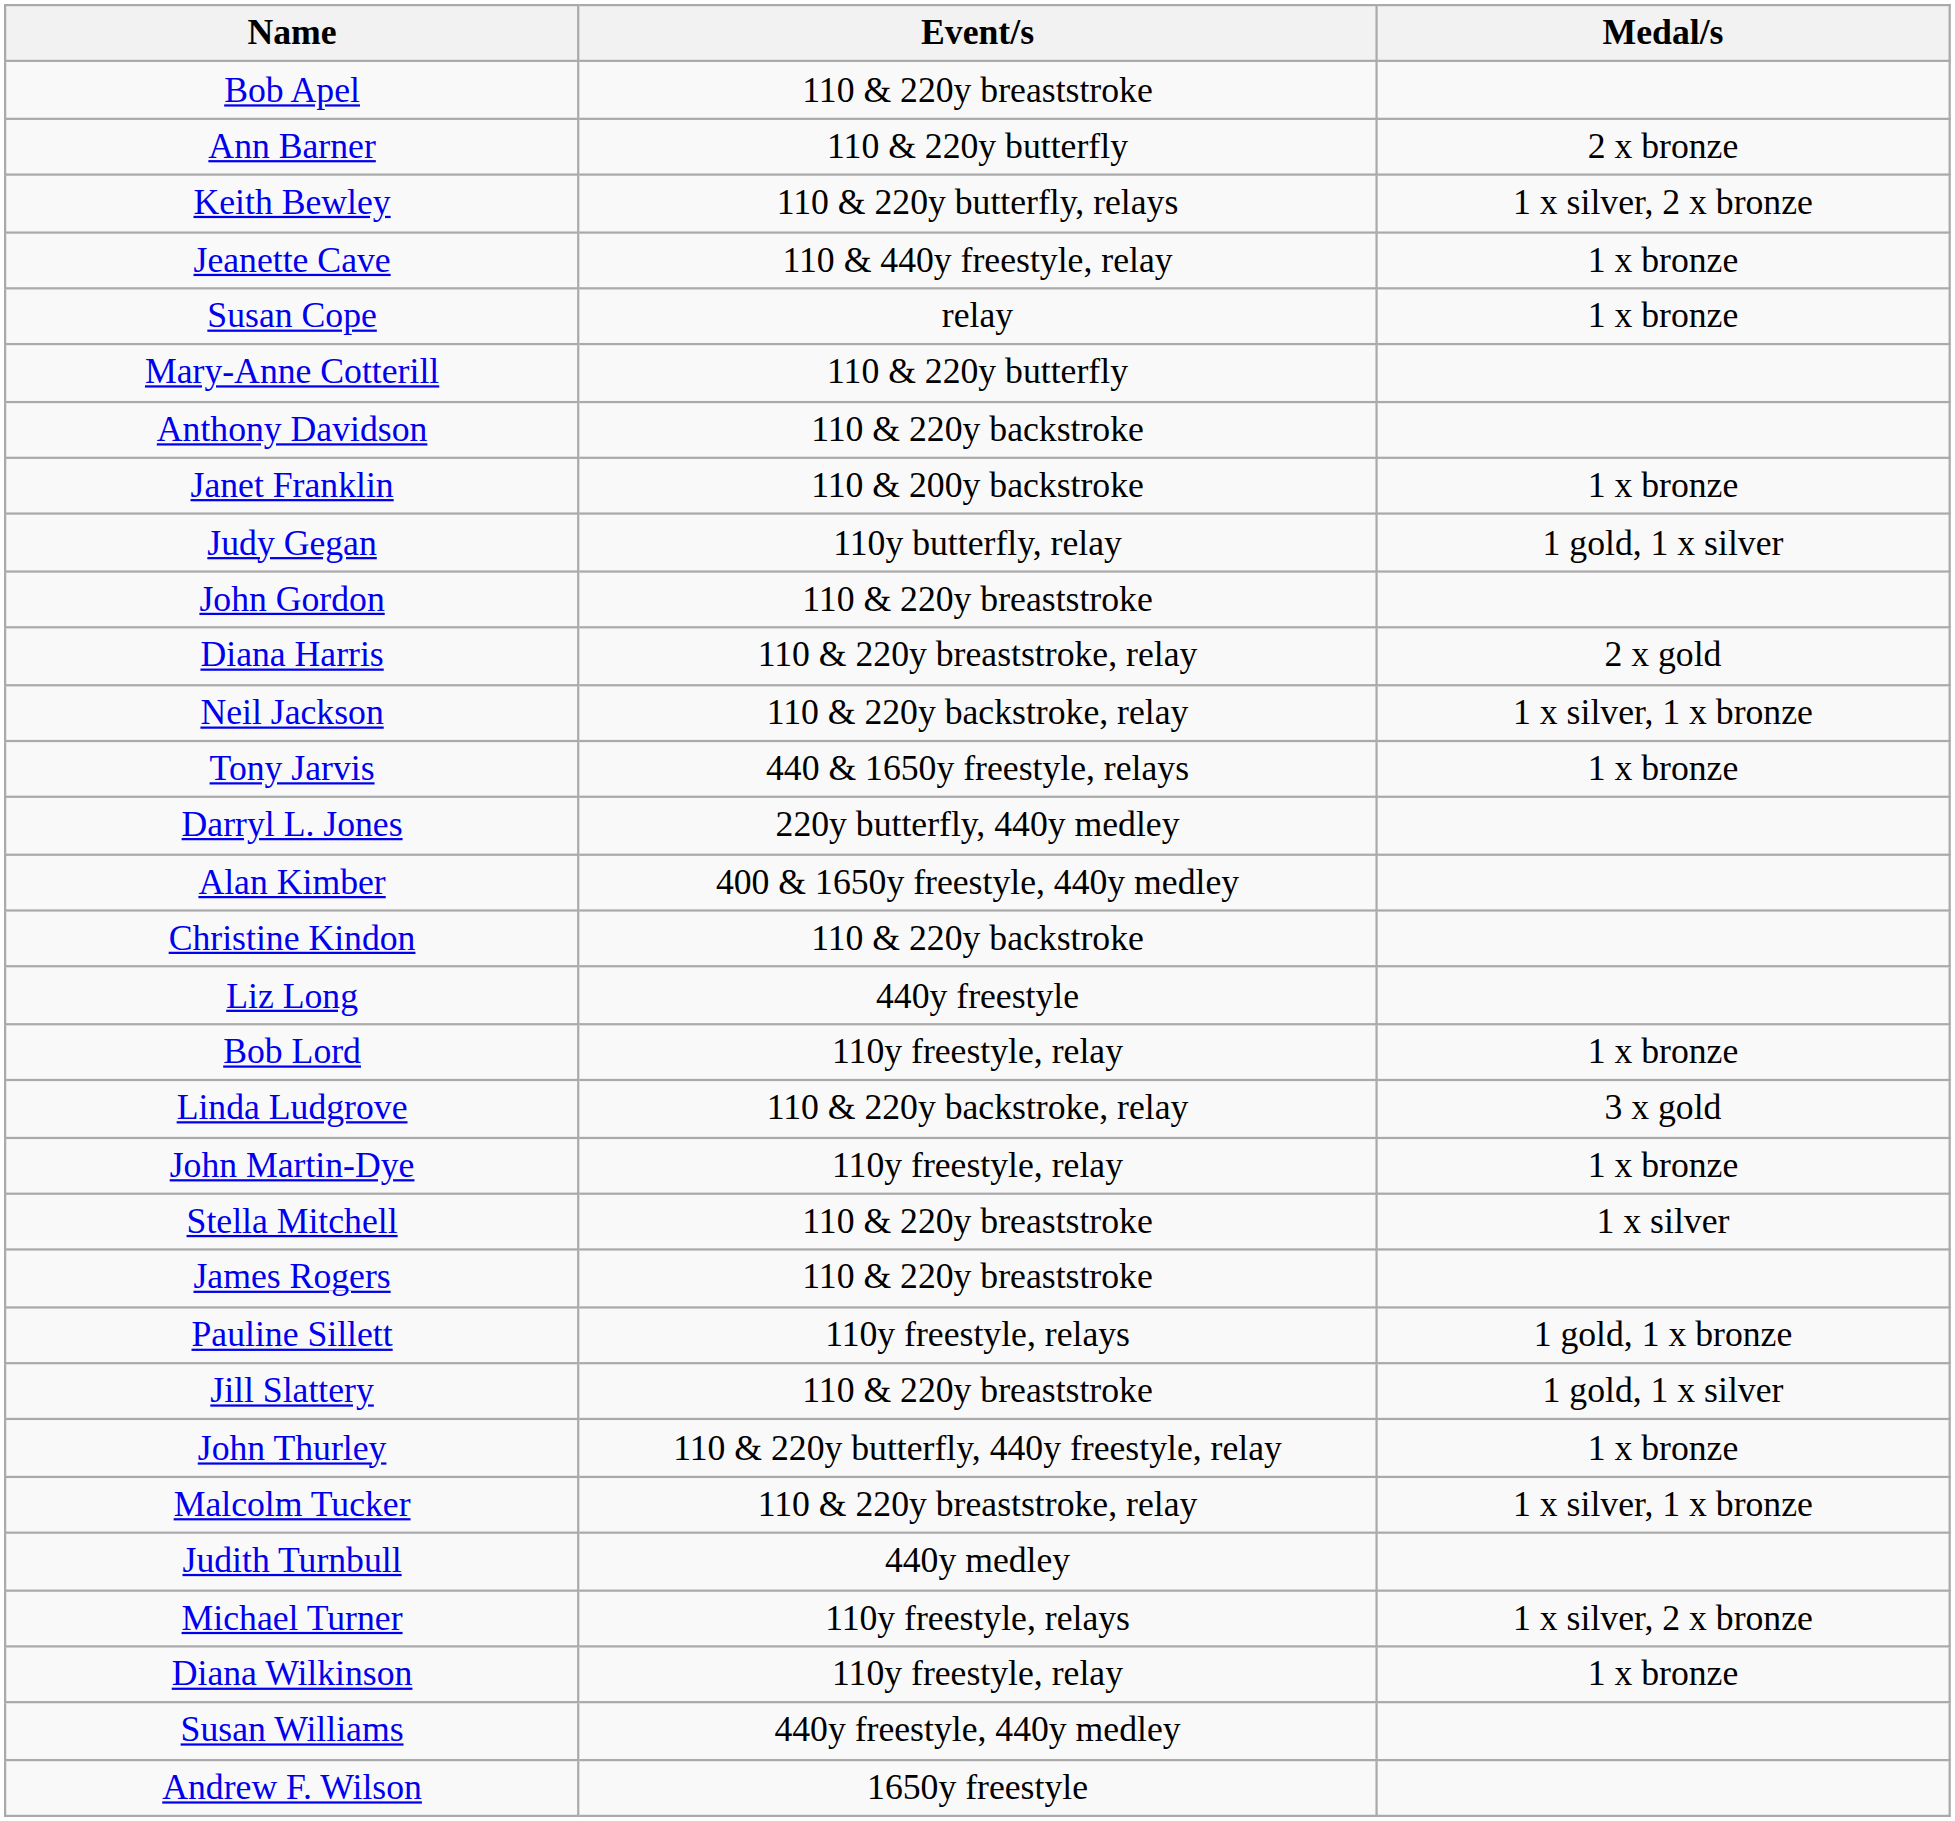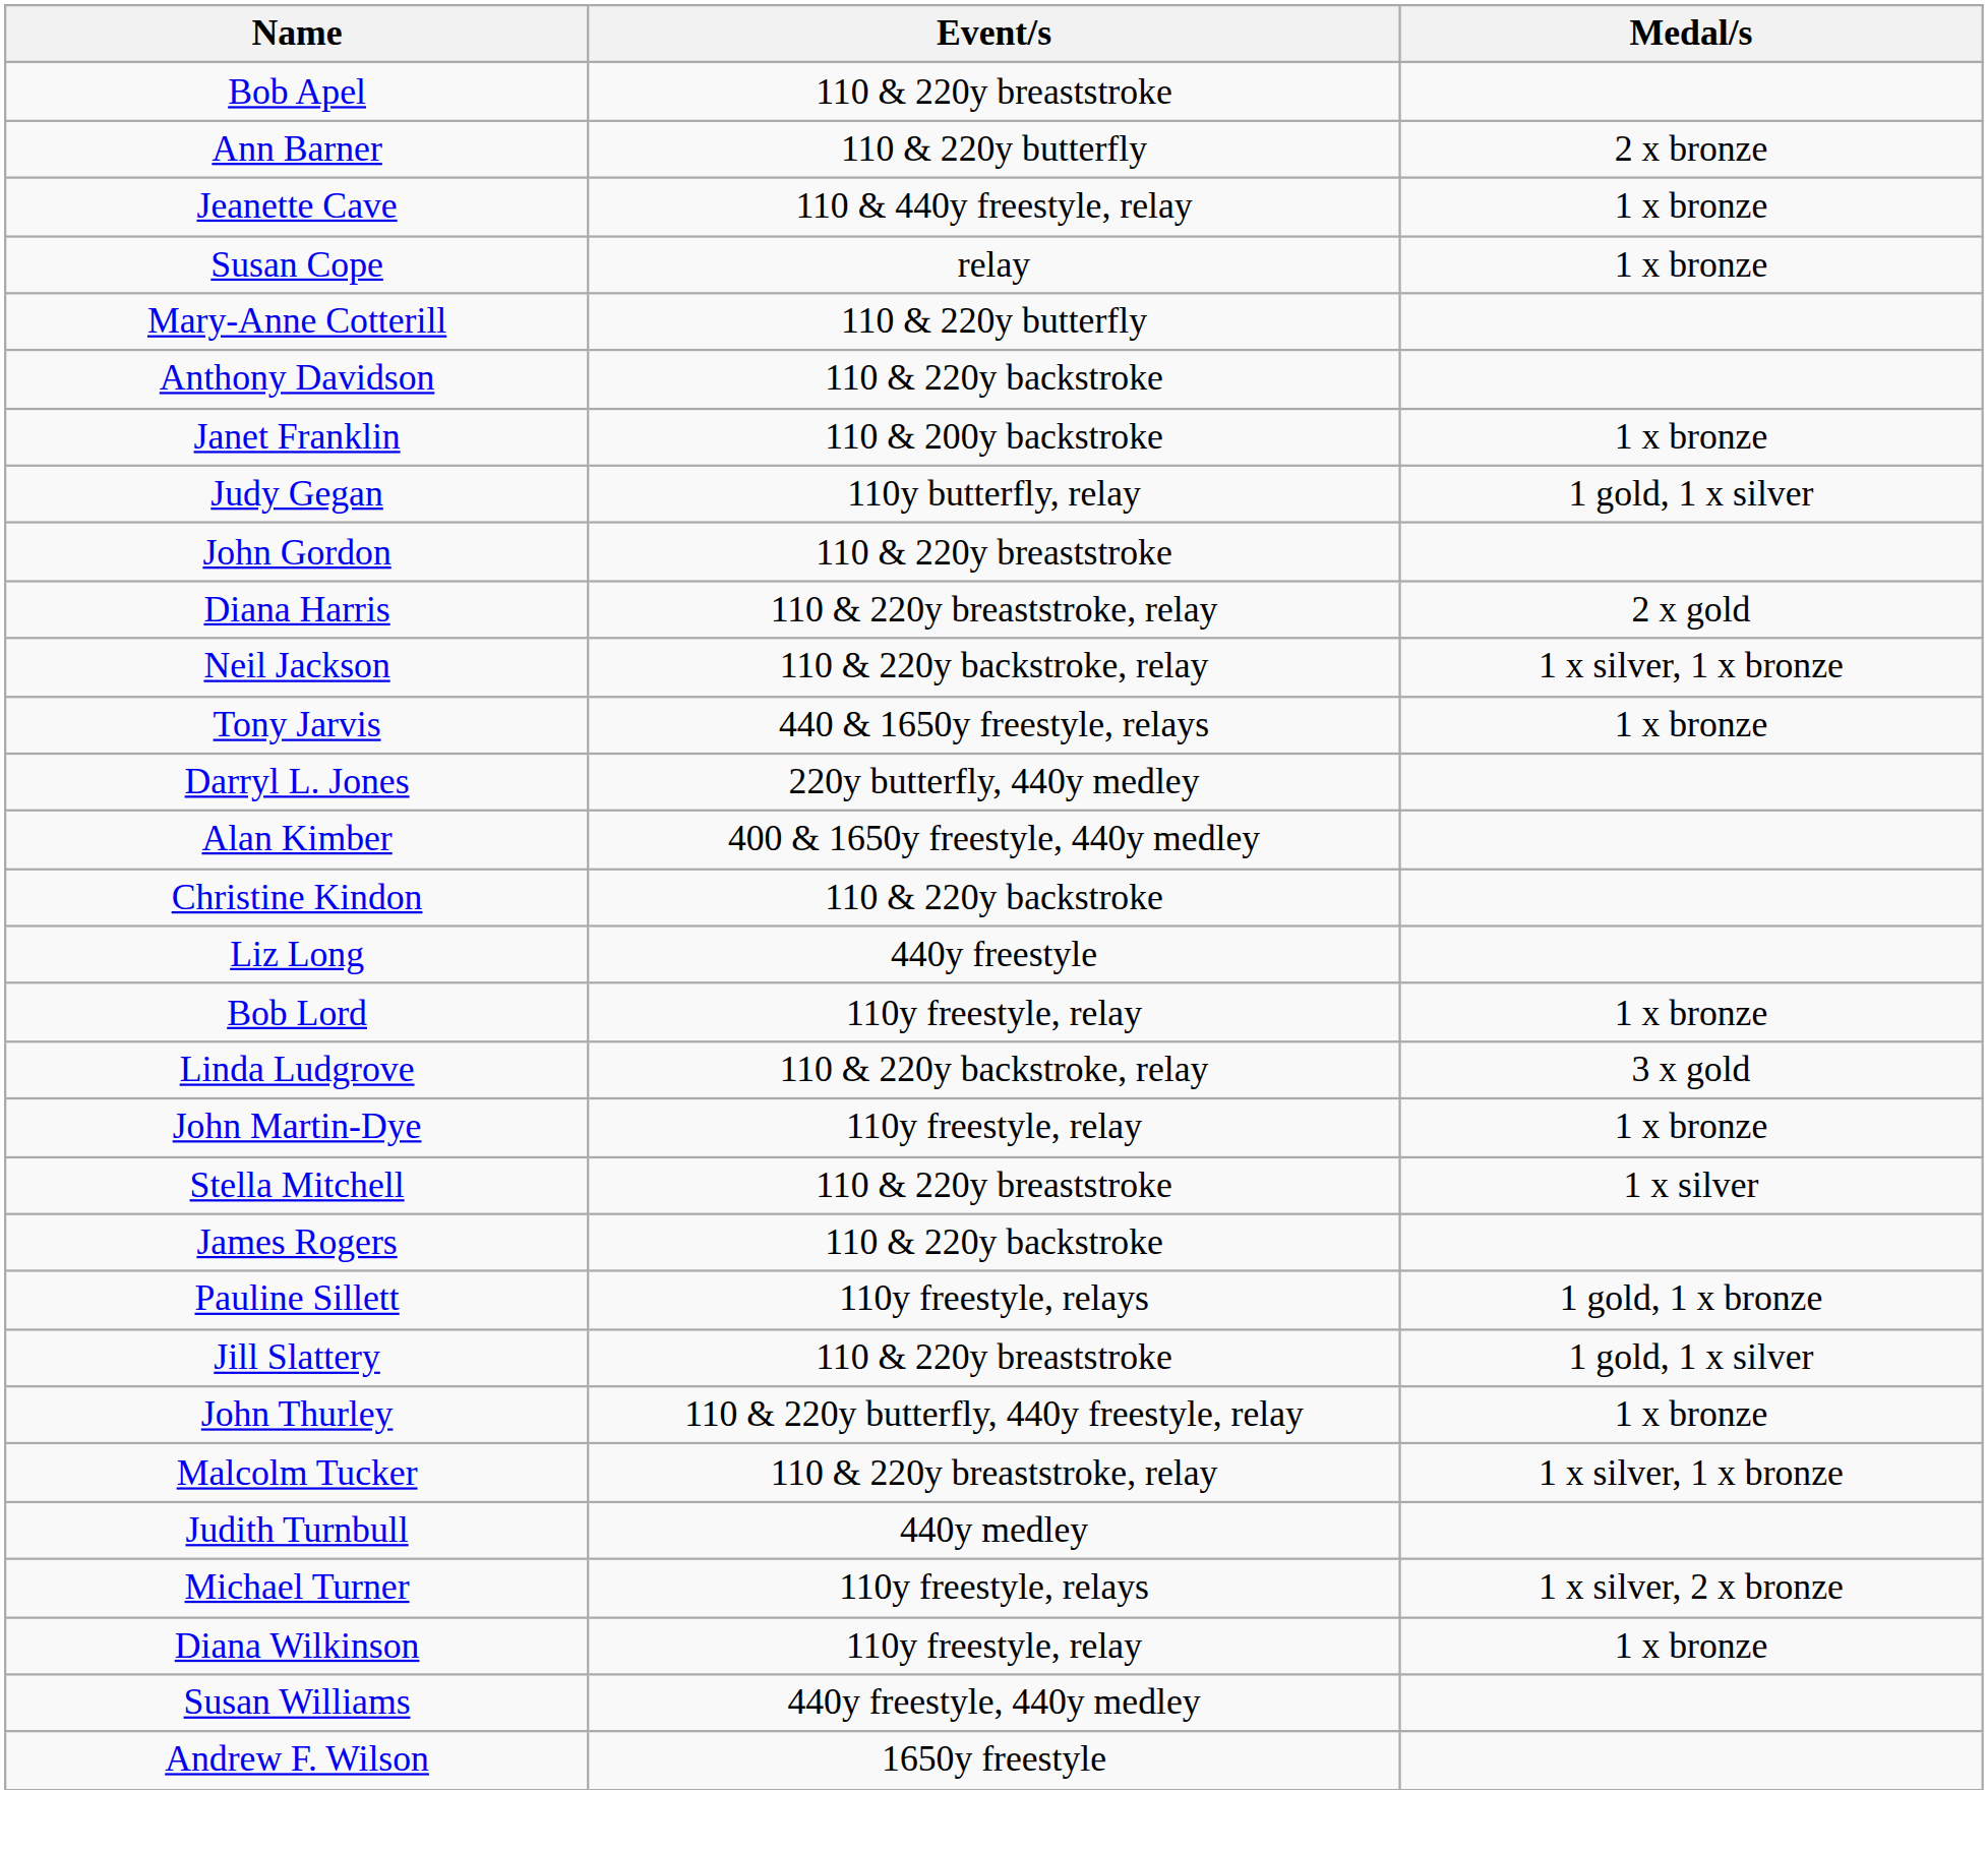 <table class="wikitable" style="text-align: center">
 <tr>
 <th width=250>Name</th>
 <th width=350>Event/s</th>
 <th width=250>Medal/s</th>
 </tr>
 <tr>
 <td><a href='#'>Bob Apel</a></td>
 <td>110 & 220y breaststroke</td>
 <td></td>
 </tr>
 <tr>
 <td><a href='#'>Ann Barner</a></td>
 <td>110 & 220y butterfly</td>
 <td>2 x bronze</td>
-</tr>
-<tr>
-<td><a href='#'>Keith Bewley</a></td>
-<td>110 & 220y butterfly, relays</td>
-<td>1 x silver, 2 x bronze</td>
 </tr>
 <tr>
 <td><a href='#'>Jeanette Cave</a></td>
 <td>110 & 440y freestyle, relay</td>
 <td>1 x bronze</td>
 </tr>
 <tr>
 <td><a href='#'>Susan Cope</a></td>
 <td>relay</td>
 <td>1 x bronze</td>
 </tr>
 <tr>
 <td><a href='#'>Mary-Anne Cotterill</a></td>
 <td>110 & 220y butterfly</td>
 <td></td>
 </tr>
 <tr>
 <td><a href='#'>Anthony Davidson</a></td>
 <td>110 & 220y backstroke</td>
 <td></td>
 </tr>
 <tr>
 <td><a href='#'>Janet Franklin</a></td>
 <td>110 & 200y backstroke</td>
 <td>1 x bronze</td>
 </tr>
 <tr>
 <td><a href='#'>Judy Gegan</a></td>
 <td>110y butterfly, relay</td>
 <td>1 gold, 1 x silver</td>
 </tr>
 <tr>
 <td><a href='#'>John Gordon</a></td>
 <td>110 & 220y breaststroke</td>
 <td></td>
 </tr>
 <tr>
 <td><a href='#'>Diana Harris</a></td>
 <td>110 & 220y breaststroke, relay</td>
 <td>2 x gold</td>
 </tr>
 <tr>
 <td><a href='#'>Neil Jackson</a></td>
 <td>110 & 220y backstroke, relay</td>
 <td>1 x silver, 1 x bronze</td>
 </tr>
 <tr>
 <td><a href='#'>Tony Jarvis</a></td>
 <td>440 & 1650y freestyle, relays</td>
 <td>1 x bronze</td>
 </tr>
 <tr>
 <td><a href='#'>Darryl L. Jones</a></td>
 <td>220y butterfly, 440y medley</td>
 <td></td>
 </tr>
 <tr>
 <td><a href='#'>Alan Kimber</a></td>
 <td>400 & 1650y freestyle, 440y medley</td>
 <td></td>
 </tr>
 <tr>
 <td><a href='#'>Christine Kindon</a></td>
 <td>110 & 220y backstroke</td>
 <td></td>
 </tr>
 <tr>
 <td><a href='#'>Liz Long</a></td>
 <td>440y freestyle</td>
 <td></td>
 </tr>
 <tr>
 <td><a href='#'>Bob Lord</a></td>
 <td>110y freestyle, relay</td>
 <td>1 x bronze</td>
 </tr>
 <tr>
 <td><a href='#'>Linda Ludgrove</a></td>
 <td>110 & 220y backstroke, relay</td>
 <td>3 x gold</td>
 </tr>
 <tr>
 <td><a href='#'>John Martin-Dye</a></td>
 <td>110y freestyle, relay</td>
 <td>1 x bronze</td>
 </tr>
 <tr>
 <td><a href='#'>Stella Mitchell</a></td>
 <td>110 & 220y breaststroke</td>
 <td>1 x silver</td>
 </tr>
 <tr>
 <td><a href='#'>James Rogers</a></td>
-<td>110 & 220y breaststroke</td>
+<td>110 & 220y backstroke</td>
 <td></td>
 </tr>
 <tr>
 <td><a href='#'>Pauline Sillett</a></td>
 <td>110y freestyle, relays</td>
 <td>1 gold, 1 x bronze</td>
 </tr>
 <tr>
 <td><a href='#'>Jill Slattery</a></td>
 <td>110 & 220y breaststroke</td>
 <td>1 gold, 1 x silver</td>
 </tr>
 <tr>
 <td><a href='#'>John Thurley</a></td>
 <td>110 & 220y butterfly, 440y freestyle, relay</td>
 <td>1 x bronze</td>
 </tr>
 <tr>
 <td><a href='#'>Malcolm Tucker</a></td>
 <td>110 & 220y breaststroke, relay</td>
 <td>1 x silver, 1 x bronze</td>
 </tr>
 <tr>
 <td><a href='#'>Judith Turnbull</a></td>
 <td>440y medley</td>
 <td></td>
 </tr>
 <tr>
 <td><a href='#'>Michael Turner</a></td>
 <td>110y freestyle, relays</td>
 <td>1 x silver, 2 x bronze</td>
 </tr>
 <tr>
 <td><a href='#'>Diana Wilkinson</a></td>
 <td>110y freestyle, relay</td>
 <td>1 x bronze</td>
 </tr>
 <tr>
 <td><a href='#'>Susan Williams</a></td>
 <td>440y freestyle, 440y medley</td>
 <td></td>
 </tr>
 <tr>
 <td><a href='#'>Andrew F. Wilson</a></td>
 <td>1650y freestyle</td>
 <td></td>
 </tr>
 </table>
